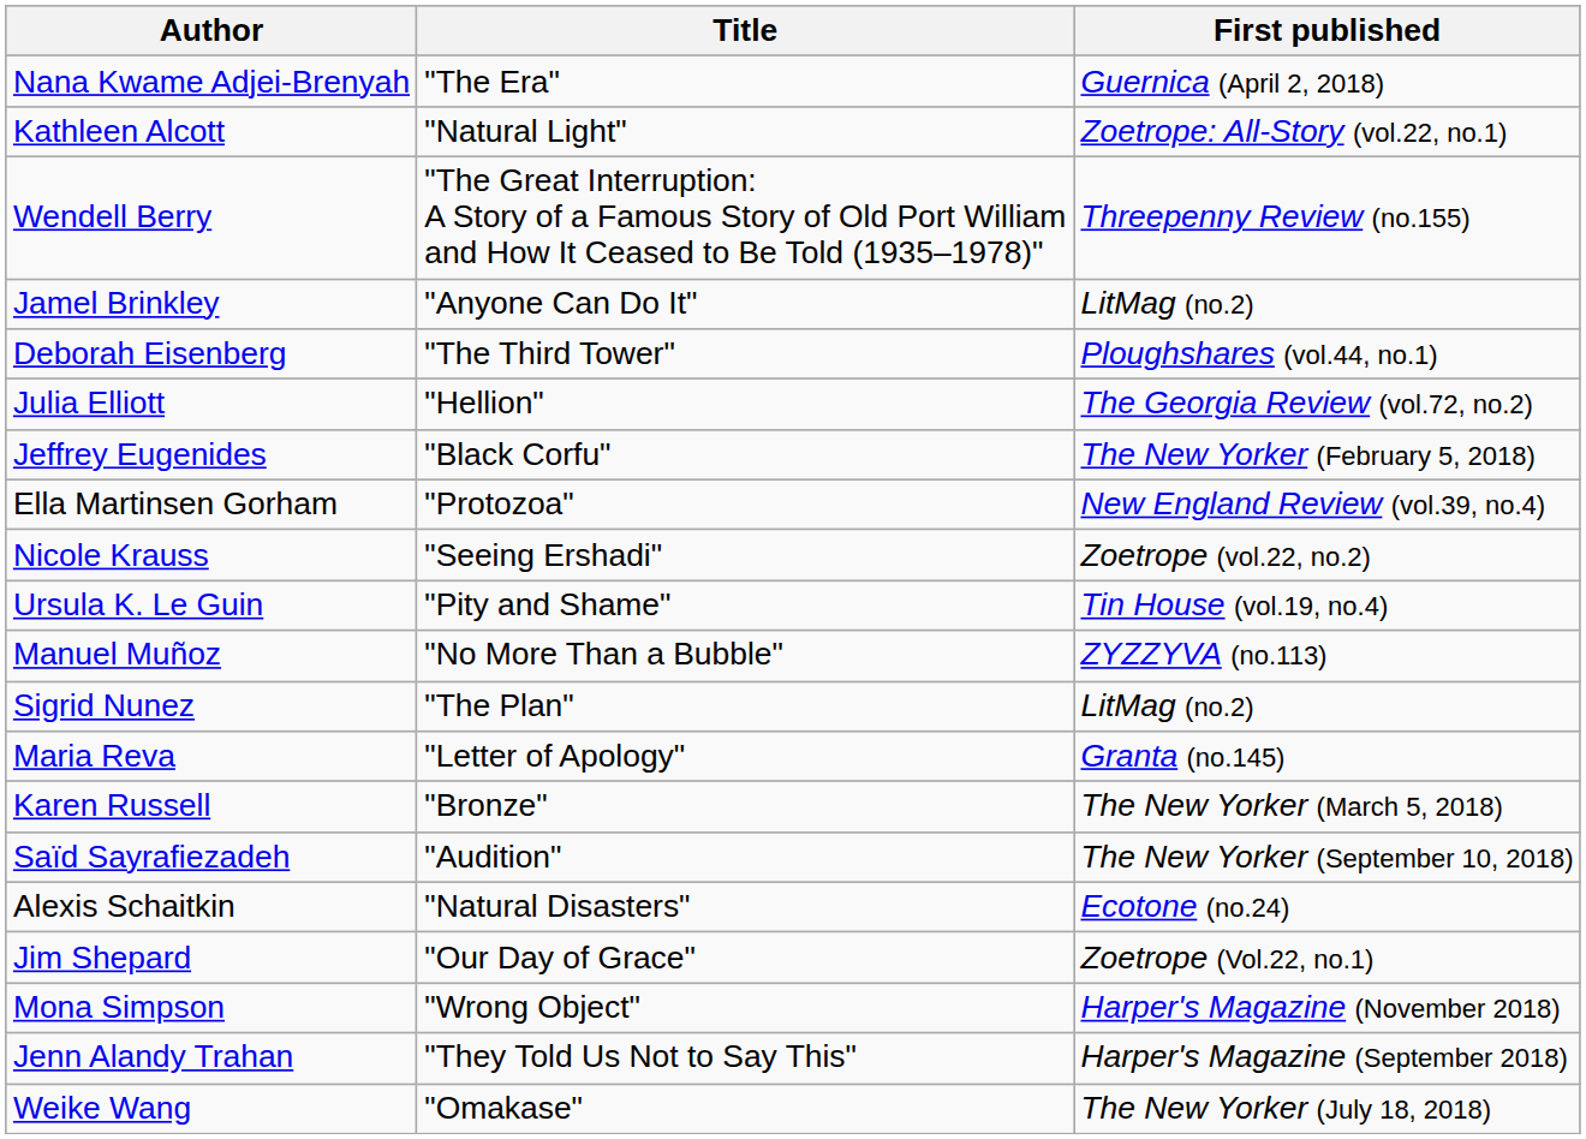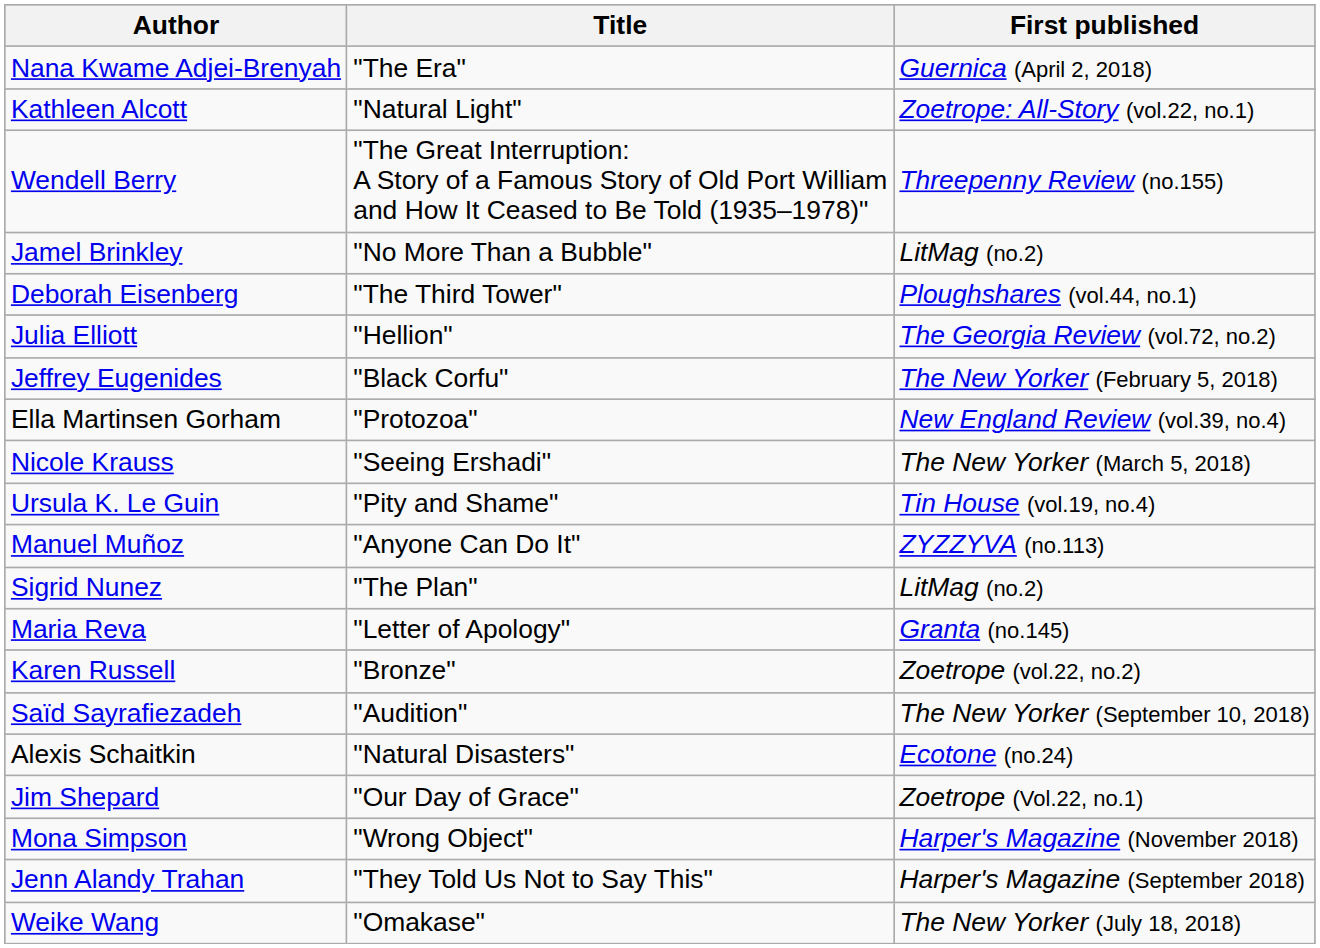 <table class="wikitable">
 <tr>
 <th>Author</th>
 <th>Title</th>
 <th>First published</th>
 </tr>
 <tr>
 <td><a href='#'>Nana Kwame Adjei-Brenyah</a></td>
 <td>"The Era"</td>
 <td><em><a href='#'>Guernica</a></em> <small>(April 2, 2018)</small></td>
 </tr>
 <tr>
 <td><a href='#'>Kathleen Alcott</a></td>
 <td>"Natural Light"</td>
 <td><em><a href='#'>Zoetrope: All-Story</a></em> <small>(vol.22, no.1)</small></td>
 </tr>
 <tr>
 <td><a href='#'>Wendell Berry</a></td>
 <td>"The Great Interruption:<br>A Story of a Famous Story of Old Port William<br>and How It Ceased to Be Told (1935–1978)"</td>
 <td><em><a href='#'>Threepenny Review</a></em> <small>(no.155)</small></td>
 </tr>
 <tr>
 <td><a href='#'>Jamel Brinkley</a></td>
-<td>"Anyone Can Do It"</td>
+<td>"No More Than a Bubble"</td>
 <td><em>LitMag</em> <small>(no.2)</small></td>
 </tr>
 <tr>
 <td><a href='#'>Deborah Eisenberg</a></td>
 <td>"The Third Tower"</td>
 <td><em><a href='#'>Ploughshares</a></em> <small>(vol.44, no.1)</small></td>
 </tr>
 <tr>
 <td><a href='#'>Julia Elliott</a></td>
 <td>"Hellion"</td>
 <td><em><a href='#'>The Georgia Review</a></em> <small>(vol.72, no.2)</small></td>
 </tr>
 <tr>
 <td><a href='#'>Jeffrey Eugenides</a></td>
 <td>"Black Corfu"</td>
 <td><em><a href='#'>The New Yorker</a></em> <small>(February 5, 2018)</small></td>
 </tr>
 <tr>
 <td>Ella Martinsen Gorham</td>
 <td>"Protozoa"</td>
 <td><em><a href='#'>New England Review</a></em> <small>(vol.39, no.4)</small></td>
 </tr>
 <tr>
 <td><a href='#'>Nicole Krauss</a></td>
 <td>"Seeing Ershadi"</td>
-<td><em>Zoetrope</em> <small>(vol.22, no.2)</small></td>
+<td><em>The New Yorker</em> <small>(March 5, 2018)</small></td>
 </tr>
 <tr>
 <td><a href='#'>Ursula K. Le Guin</a></td>
 <td>"Pity and Shame"</td>
 <td><em><a href='#'>Tin House</a></em> <small>(vol.19, no.4)</small></td>
 </tr>
 <tr>
 <td><a href='#'>Manuel Muñoz</a></td>
-<td>"No More Than a Bubble"</td>
+<td>"Anyone Can Do It"</td>
 <td><em><a href='#'>ZYZZYVA</a></em> <small>(no.113)</small></td>
 </tr>
 <tr>
 <td><a href='#'>Sigrid Nunez</a></td>
 <td>"The Plan"</td>
 <td><em>LitMag</em> <small>(no.2)</small></td>
 </tr>
 <tr>
 <td><a href='#'>Maria Reva</a></td>
 <td>"Letter of Apology"</td>
 <td><em><a href='#'>Granta</a></em> <small>(no.145)</small></td>
 </tr>
 <tr>
 <td><a href='#'>Karen Russell</a></td>
 <td>"Bronze"</td>
-<td><em>The New Yorker</em> <small>(March 5, 2018)</small></td>
+<td><em>Zoetrope</em> <small>(vol.22, no.2)</small></td>
 </tr>
 <tr>
 <td><a href='#'>Saïd Sayrafiezadeh</a></td>
 <td>"Audition"</td>
 <td><em>The New Yorker</em> <small>(September 10, 2018)</small></td>
 </tr>
 <tr>
 <td>Alexis Schaitkin</td>
 <td>"Natural Disasters"</td>
 <td><em><a href='#'>Ecotone</a></em> <small>(no.24)</small></td>
 </tr>
 <tr>
 <td><a href='#'>Jim Shepard</a></td>
 <td>"Our Day of Grace"</td>
 <td><em>Zoetrope</em> <small>(Vol.22, no.1)</small></td>
 </tr>
 <tr>
 <td><a href='#'>Mona Simpson</a></td>
 <td>"Wrong Object"</td>
 <td><em><a href='#'>Harper's Magazine</a></em> <small>(November 2018)</small></td>
 </tr>
 <tr>
 <td><a href='#'>Jenn Alandy Trahan</a></td>
 <td>"They Told Us Not to Say This"</td>
 <td><em>Harper's Magazine</em> <small>(September 2018)</small></td>
 </tr>
 <tr>
 <td><a href='#'>Weike Wang</a></td>
 <td>"Omakase"</td>
 <td><em>The New Yorker</em> <small>(July 18, 2018)</small></td>
 </tr>
 </table>
